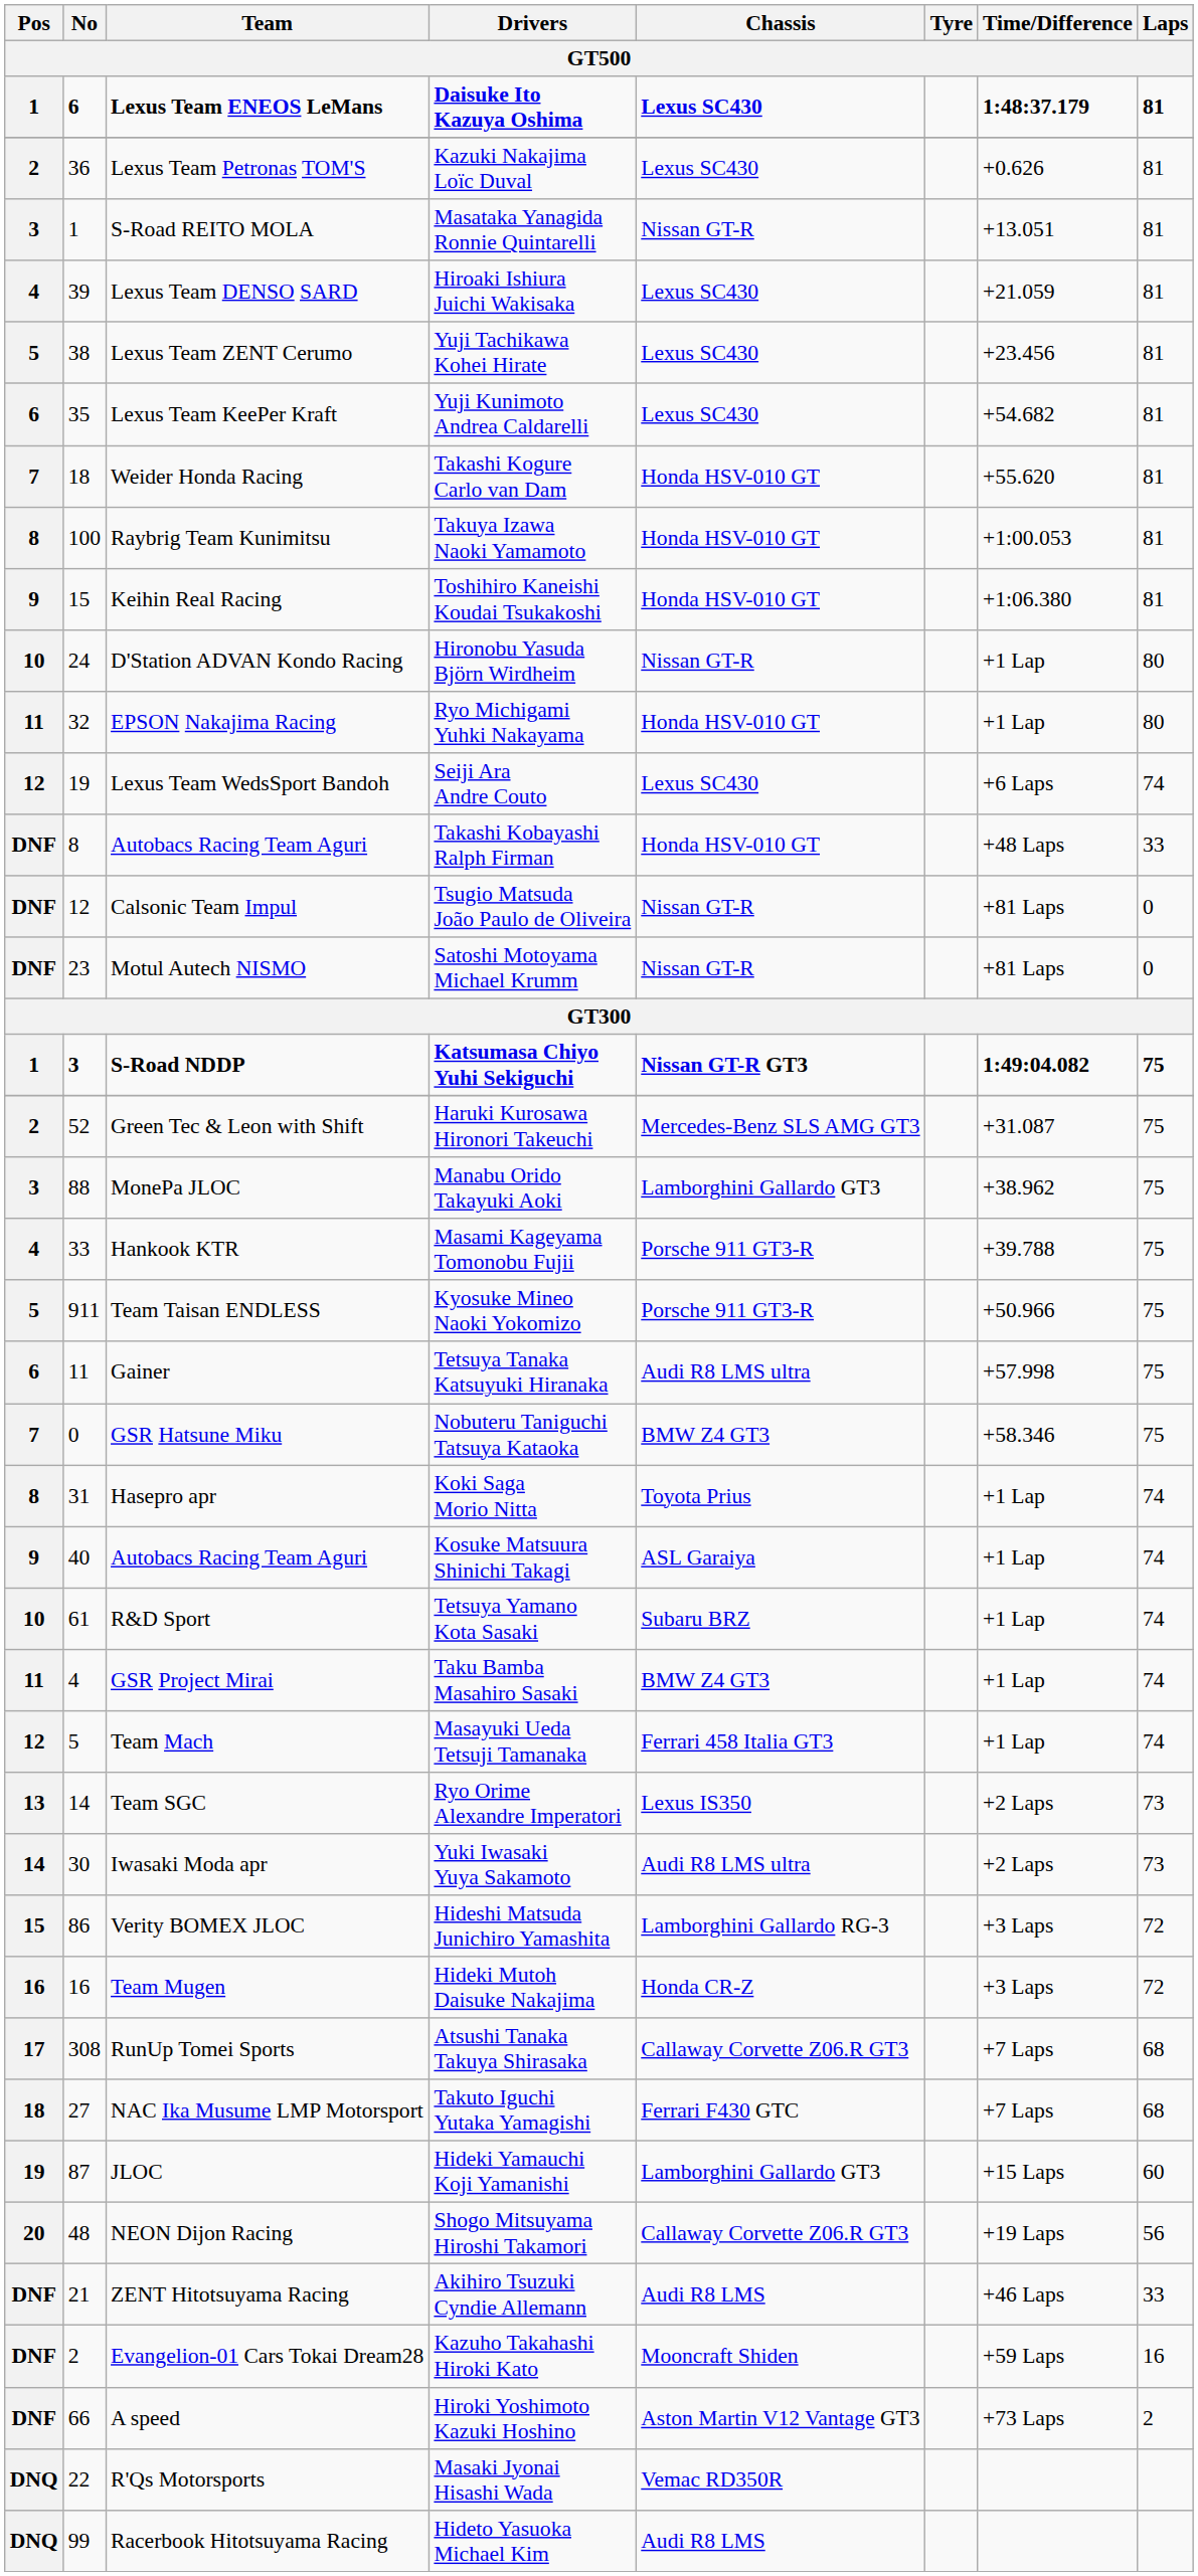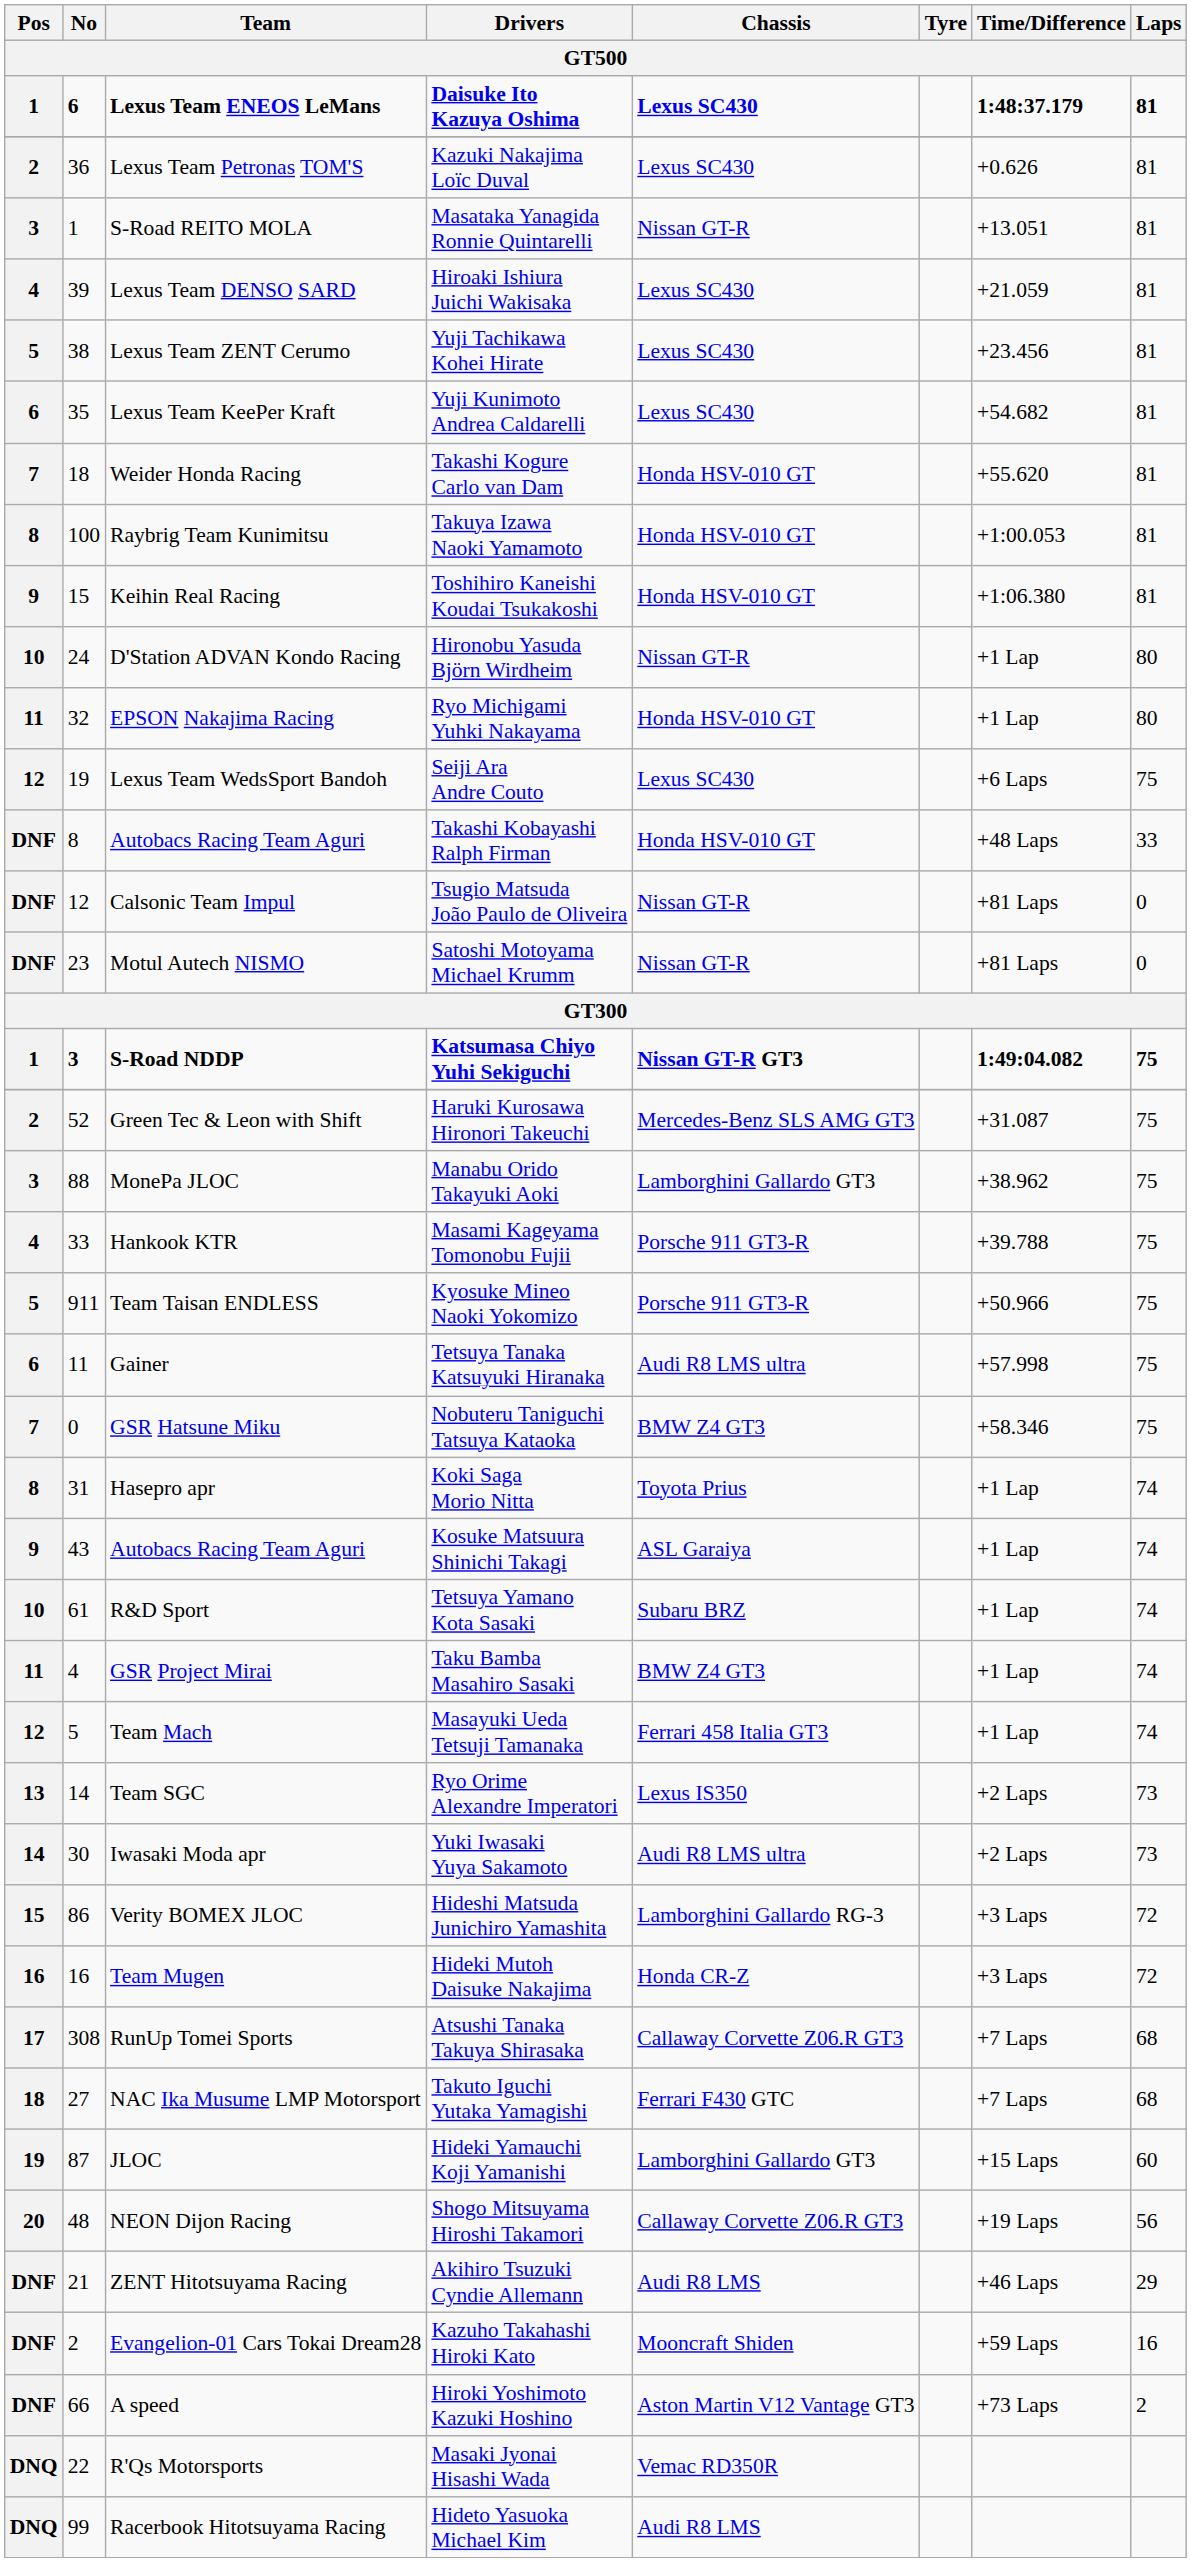 <table class="wikitable" style="font-size: 95%;">
 <tr>
 <th>Pos</th>
 <th>No</th>
 <th>Team</th>
 <th>Drivers</th>
 <th>Chassis</th>
 <th>Tyre</th>
 <th>Time/Difference</th>
 <th>Laps</th>
 </tr>
 <tr>
 <th colspan=8><strong>GT500</strong></th>
 </tr>
 <tr style="font-weight:bold">
 <th>1</th>
 <td>6</td>
 <td>Lexus Team <a href='#'>ENEOS</a> LeMans</td>
 <td> <a href='#'>Daisuke Ito</a><br> <a href='#'>Kazuya Oshima</a></td>
 <td><a href='#'>Lexus SC430</a></td>
 <td></td>
 <td>1:48:37.179</td>
 <td>81</td>
 </tr>
 <tr style="font-weight:bold">
 </tr>
 <tr>
 <th>2</th>
 <td>36</td>
 <td>Lexus Team <a href='#'>Petronas</a> <a href='#'>TOM'S</a></td>
 <td> <a href='#'>Kazuki Nakajima</a><br> <a href='#'>Loïc Duval</a></td>
 <td><a href='#'>Lexus SC430</a></td>
 <td></td>
 <td>+0.626</td>
 <td>81</td>
 </tr>
 <tr>
 <th>3</th>
 <td>1</td>
 <td>S-Road REITO MOLA</td>
 <td> <a href='#'>Masataka Yanagida</a><br> <a href='#'>Ronnie Quintarelli</a></td>
 <td><a href='#'>Nissan GT-R</a></td>
 <td></td>
 <td>+13.051</td>
 <td>81</td>
 </tr>
 <tr>
 <th>4</th>
 <td>39</td>
 <td>Lexus Team <a href='#'>DENSO</a> <a href='#'>SARD</a></td>
 <td> <a href='#'>Hiroaki Ishiura</a><br> <a href='#'>Juichi Wakisaka</a></td>
 <td><a href='#'>Lexus SC430</a></td>
 <td></td>
 <td>+21.059</td>
 <td>81</td>
 </tr>
 <tr>
 <th>5</th>
 <td>38</td>
 <td>Lexus Team ZENT Cerumo</td>
 <td> <a href='#'>Yuji Tachikawa</a><br> <a href='#'>Kohei Hirate</a></td>
 <td><a href='#'>Lexus SC430</a></td>
 <td></td>
 <td>+23.456</td>
 <td>81</td>
 </tr>
 <tr>
 <th>6</th>
 <td>35</td>
 <td>Lexus Team KeePer Kraft</td>
 <td> <a href='#'>Yuji Kunimoto</a><br> <a href='#'>Andrea Caldarelli</a></td>
 <td><a href='#'>Lexus SC430</a></td>
 <td></td>
 <td>+54.682</td>
 <td>81</td>
 </tr>
 <tr>
 <th>7</th>
 <td>18</td>
 <td>Weider Honda Racing</td>
 <td> <a href='#'>Takashi Kogure</a><br> <a href='#'>Carlo van Dam</a></td>
 <td><a href='#'>Honda HSV-010 GT</a></td>
 <td></td>
 <td>+55.620</td>
 <td>81</td>
 </tr>
 <tr>
 <th>8</th>
 <td>100</td>
 <td>Raybrig Team Kunimitsu</td>
 <td> <a href='#'>Takuya Izawa</a><br> <a href='#'>Naoki Yamamoto</a></td>
 <td><a href='#'>Honda HSV-010 GT</a></td>
 <td></td>
 <td>+1:00.053</td>
 <td>81</td>
 </tr>
 <tr>
 <th>9</th>
 <td>15</td>
 <td>Keihin Real Racing</td>
 <td> <a href='#'>Toshihiro Kaneishi</a><br> <a href='#'>Koudai Tsukakoshi</a></td>
 <td><a href='#'>Honda HSV-010 GT</a></td>
 <td></td>
 <td>+1:06.380</td>
 <td>81</td>
 </tr>
 <tr>
 <th>10</th>
 <td>24</td>
 <td>D'Station ADVAN Kondo Racing</td>
 <td> <a href='#'>Hironobu Yasuda</a><br> <a href='#'>Björn Wirdheim</a></td>
 <td><a href='#'>Nissan GT-R</a></td>
 <td></td>
 <td>+1 Lap</td>
 <td>80</td>
 </tr>
 <tr>
 <th>11</th>
 <td>32</td>
 <td><a href='#'>EPSON</a> <a href='#'>Nakajima Racing</a></td>
 <td> <a href='#'>Ryo Michigami</a><br> <a href='#'>Yuhki Nakayama</a></td>
 <td><a href='#'>Honda HSV-010 GT</a></td>
 <td></td>
 <td>+1 Lap</td>
 <td>80</td>
 </tr>
 <tr>
 <th>12</th>
 <td>19</td>
 <td>Lexus Team WedsSport Bandoh</td>
 <td> <a href='#'>Seiji Ara</a><br> <a href='#'>Andre Couto</a></td>
 <td><a href='#'>Lexus SC430</a></td>
 <td></td>
 <td>+6 Laps</td>
-<td>74</td>
+<td>75</td>
 </tr>
 <tr>
 <th>DNF</th>
 <td>8</td>
 <td><a href='#'>Autobacs Racing Team Aguri</a></td>
 <td> <a href='#'>Takashi Kobayashi</a><br> <a href='#'>Ralph Firman</a></td>
 <td><a href='#'>Honda HSV-010 GT</a></td>
 <td></td>
 <td>+48 Laps</td>
 <td>33</td>
 </tr>
 <tr>
 <th>DNF</th>
 <td>12</td>
 <td>Calsonic Team <a href='#'>Impul</a></td>
 <td> <a href='#'>Tsugio Matsuda</a><br> <a href='#'>João Paulo de Oliveira</a></td>
 <td><a href='#'>Nissan GT-R</a></td>
 <td></td>
 <td>+81 Laps</td>
 <td>0</td>
 </tr>
 <tr>
 <th>DNF</th>
 <td>23</td>
 <td>Motul Autech <a href='#'>NISMO</a></td>
 <td> <a href='#'>Satoshi Motoyama</a><br> <a href='#'>Michael Krumm</a></td>
 <td><a href='#'>Nissan GT-R</a></td>
 <td></td>
 <td>+81 Laps</td>
 <td>0</td>
 </tr>
 <tr>
 <th colspan=8><strong>GT300</strong></th>
 </tr>
 <tr style="font-weight:bold">
 <th>1</th>
 <td>3</td>
 <td>S-Road NDDP</td>
 <td> <a href='#'>Katsumasa Chiyo</a><br> <a href='#'>Yuhi Sekiguchi</a></td>
 <td><a href='#'>Nissan GT-R</a> GT3</td>
 <td></td>
 <td>1:49:04.082</td>
 <td>75</td>
 </tr>
 <tr style="font-weight:bold">
 </tr>
 <tr>
 <th>2</th>
 <td>52</td>
 <td>Green Tec & Leon with Shift</td>
 <td> <a href='#'>Haruki Kurosawa</a><br> <a href='#'>Hironori Takeuchi</a></td>
 <td><a href='#'>Mercedes-Benz SLS AMG GT3</a></td>
 <td></td>
 <td>+31.087</td>
 <td>75</td>
 </tr>
 <tr>
 <th>3</th>
 <td>88</td>
 <td>MonePa JLOC</td>
 <td> <a href='#'>Manabu Orido</a><br> <a href='#'>Takayuki Aoki</a></td>
 <td><a href='#'>Lamborghini Gallardo</a> GT3</td>
 <td></td>
 <td>+38.962</td>
 <td>75</td>
 </tr>
 <tr>
 <th>4</th>
 <td>33</td>
 <td>Hankook KTR</td>
 <td> <a href='#'>Masami Kageyama</a><br> <a href='#'>Tomonobu Fujii</a></td>
 <td><a href='#'>Porsche 911 GT3-R</a></td>
 <td></td>
 <td>+39.788</td>
 <td>75</td>
 </tr>
 <tr>
 <th>5</th>
 <td>911</td>
 <td>Team Taisan ENDLESS</td>
 <td> <a href='#'>Kyosuke Mineo</a><br> <a href='#'>Naoki Yokomizo</a></td>
 <td><a href='#'>Porsche 911 GT3-R</a></td>
 <td></td>
 <td>+50.966</td>
 <td>75</td>
 </tr>
 <tr>
 <th>6</th>
 <td>11</td>
 <td>Gainer</td>
 <td> <a href='#'>Tetsuya Tanaka</a><br> <a href='#'>Katsuyuki Hiranaka</a></td>
 <td><a href='#'>Audi R8 LMS ultra</a></td>
 <td></td>
 <td>+57.998</td>
 <td>75</td>
 </tr>
 <tr>
 <th>7</th>
 <td>0</td>
 <td><a href='#'>GSR</a> <a href='#'>Hatsune Miku</a></td>
 <td> <a href='#'>Nobuteru Taniguchi</a><br> <a href='#'>Tatsuya Kataoka</a></td>
 <td><a href='#'>BMW Z4 GT3</a></td>
 <td></td>
 <td>+58.346</td>
 <td>75</td>
 </tr>
 <tr>
 <th>8</th>
 <td>31</td>
 <td>Hasepro apr</td>
 <td> <a href='#'>Koki Saga</a><br> <a href='#'>Morio Nitta</a></td>
 <td><a href='#'>Toyota Prius</a></td>
 <td></td>
 <td>+1 Lap</td>
 <td>74</td>
 </tr>
 <tr>
 <th>9</th>
-<td>40</td>
+<td>43</td>
 <td><a href='#'>Autobacs Racing Team Aguri</a></td>
 <td> <a href='#'>Kosuke Matsuura</a><br> <a href='#'>Shinichi Takagi</a></td>
 <td><a href='#'>ASL Garaiya</a></td>
 <td></td>
 <td>+1 Lap</td>
 <td>74</td>
 </tr>
 <tr>
 <th>10</th>
 <td>61</td>
 <td>R&D Sport</td>
 <td> <a href='#'>Tetsuya Yamano</a><br> <a href='#'>Kota Sasaki</a></td>
 <td><a href='#'>Subaru BRZ</a></td>
 <td></td>
 <td>+1 Lap</td>
 <td>74</td>
 </tr>
 <tr>
 <th>11</th>
 <td>4</td>
 <td><a href='#'>GSR</a> <a href='#'>Project Mirai</a></td>
 <td> <a href='#'>Taku Bamba</a><br> <a href='#'>Masahiro Sasaki</a></td>
 <td><a href='#'>BMW Z4 GT3</a></td>
 <td></td>
 <td>+1 Lap</td>
 <td>74</td>
 </tr>
 <tr>
 <th>12</th>
 <td>5</td>
 <td>Team <a href='#'>Mach</a></td>
 <td> <a href='#'>Masayuki Ueda</a><br> <a href='#'>Tetsuji Tamanaka</a></td>
 <td><a href='#'>Ferrari 458 Italia GT3</a></td>
 <td></td>
 <td>+1 Lap</td>
 <td>74</td>
 </tr>
 <tr>
 <th>13</th>
 <td>14</td>
 <td>Team SGC</td>
 <td> <a href='#'>Ryo Orime</a><br> <a href='#'>Alexandre Imperatori</a></td>
 <td><a href='#'>Lexus IS350</a></td>
 <td></td>
 <td>+2 Laps</td>
 <td>73</td>
 </tr>
 <tr>
 <th>14</th>
 <td>30</td>
 <td>Iwasaki Moda apr</td>
 <td> <a href='#'>Yuki Iwasaki</a><br> <a href='#'>Yuya Sakamoto</a></td>
 <td><a href='#'>Audi R8 LMS ultra</a></td>
 <td></td>
 <td>+2 Laps</td>
 <td>73</td>
 </tr>
 <tr>
 <th>15</th>
 <td>86</td>
 <td>Verity BOMEX JLOC</td>
 <td> <a href='#'>Hideshi Matsuda</a><br> <a href='#'>Junichiro Yamashita</a></td>
 <td><a href='#'>Lamborghini Gallardo</a> RG-3</td>
 <td></td>
 <td>+3 Laps</td>
 <td>72</td>
 </tr>
 <tr>
 <th>16</th>
 <td>16</td>
 <td><a href='#'>Team Mugen</a></td>
 <td> <a href='#'>Hideki Mutoh</a><br> <a href='#'>Daisuke Nakajima</a></td>
 <td><a href='#'>Honda CR-Z</a></td>
 <td></td>
 <td>+3 Laps</td>
 <td>72</td>
 </tr>
 <tr>
 <th>17</th>
 <td>308</td>
 <td>RunUp Tomei Sports</td>
 <td> <a href='#'>Atsushi Tanaka</a><br> <a href='#'>Takuya Shirasaka</a></td>
 <td><a href='#'>Callaway Corvette Z06.R GT3</a></td>
 <td></td>
 <td>+7 Laps</td>
 <td>68</td>
 </tr>
 <tr>
 <th>18</th>
 <td>27</td>
 <td>NAC <a href='#'>Ika Musume</a> LMP Motorsport</td>
 <td> <a href='#'>Takuto Iguchi</a><br> <a href='#'>Yutaka Yamagishi</a></td>
 <td><a href='#'>Ferrari F430</a> GTC</td>
 <td></td>
 <td>+7 Laps</td>
 <td>68</td>
 </tr>
 <tr>
 <th>19</th>
 <td>87</td>
 <td>JLOC</td>
 <td> <a href='#'>Hideki Yamauchi</a><br> <a href='#'>Koji Yamanishi</a></td>
 <td><a href='#'>Lamborghini Gallardo</a> GT3</td>
 <td></td>
 <td>+15 Laps</td>
 <td>60</td>
 </tr>
 <tr>
 <th>20</th>
 <td>48</td>
 <td>NEON Dijon Racing</td>
 <td> <a href='#'>Shogo Mitsuyama</a><br> <a href='#'>Hiroshi Takamori</a></td>
 <td><a href='#'>Callaway Corvette Z06.R GT3</a></td>
 <td></td>
 <td>+19 Laps</td>
 <td>56</td>
 </tr>
 <tr>
 <th>DNF</th>
 <td>21</td>
 <td>ZENT Hitotsuyama Racing</td>
 <td> <a href='#'>Akihiro Tsuzuki</a><br> <a href='#'>Cyndie Allemann</a></td>
 <td><a href='#'>Audi R8 LMS</a></td>
 <td></td>
 <td>+46 Laps</td>
-<td>33</td>
+<td>29</td>
 </tr>
 <tr>
 <th>DNF</th>
 <td>2</td>
 <td><a href='#'>Evangelion-01</a> Cars Tokai Dream28</td>
 <td> <a href='#'>Kazuho Takahashi</a><br> <a href='#'>Hiroki Kato</a></td>
 <td><a href='#'>Mooncraft Shiden</a></td>
 <td></td>
 <td>+59 Laps</td>
 <td>16</td>
 </tr>
 <tr>
 <th>DNF</th>
 <td>66</td>
 <td>A speed</td>
 <td> <a href='#'>Hiroki Yoshimoto</a><br> <a href='#'>Kazuki Hoshino</a></td>
 <td><a href='#'>Aston Martin V12 Vantage</a> GT3</td>
 <td></td>
 <td>+73 Laps</td>
 <td>2</td>
 </tr>
 <tr>
 <th>DNQ</th>
 <td>22</td>
 <td>R'Qs Motorsports</td>
 <td> <a href='#'>Masaki Jyonai</a><br> <a href='#'>Hisashi Wada</a></td>
 <td><a href='#'>Vemac RD350R</a></td>
 <td></td>
 <td></td>
 <td></td>
 </tr>
 <tr>
 <th>DNQ</th>
 <td>99</td>
 <td>Racerbook Hitotsuyama Racing</td>
 <td> <a href='#'>Hideto Yasuoka</a><br> <a href='#'>Michael Kim</a></td>
 <td><a href='#'>Audi R8 LMS</a></td>
 <td></td>
 <td></td>
 <td></td>
 </tr>
 <tr>
 </tr>
 </table>
